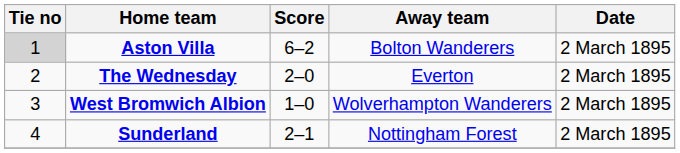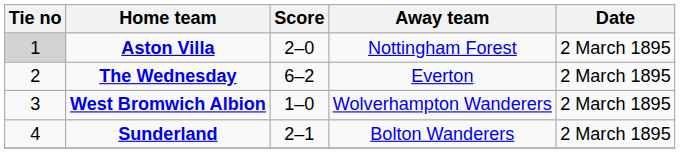 <table class="wikitable" style="text-align: center">
 <tr>
 <th>Tie no</th>
 <th>Home team</th>
 <th>Score</th>
 <th>Away team</th>
 <th>Date</th>
 </tr>
 <tr>
 <td style="background: lightgrey;">1</td>
 <td><strong><a href='#'>Aston Villa</a></strong></td>
-<td>6–2</td>
-<td><a href='#'>Bolton Wanderers</a></td>
+<td>2–0</td>
+<td><a href='#'>Nottingham Forest</a></td>
 <td>2 March 1895</td>
 </tr>
 <tr>
 <td>2</td>
 <td><strong><a href='#'>The Wednesday</a></strong></td>
-<td>2–0</td>
+<td>6–2</td>
 <td><a href='#'>Everton</a></td>
 <td>2 March 1895</td>
 </tr>
 <tr>
 <td>3</td>
 <td><strong><a href='#'>West Bromwich Albion</a></strong></td>
 <td>1–0</td>
 <td><a href='#'>Wolverhampton Wanderers</a></td>
 <td>2 March 1895</td>
 </tr>
 <tr>
 <td>4</td>
 <td><strong><a href='#'>Sunderland</a></strong></td>
 <td>2–1</td>
-<td><a href='#'>Nottingham Forest</a></td>
+<td><a href='#'>Bolton Wanderers</a></td>
 <td>2 March 1895</td>
 </tr>
 <tr>
 </tr>
 </table>
